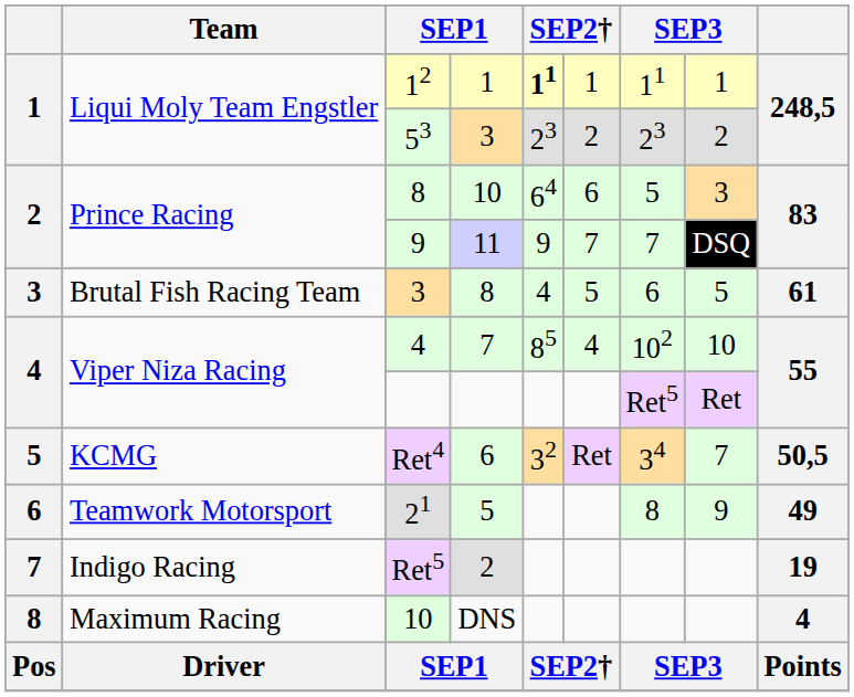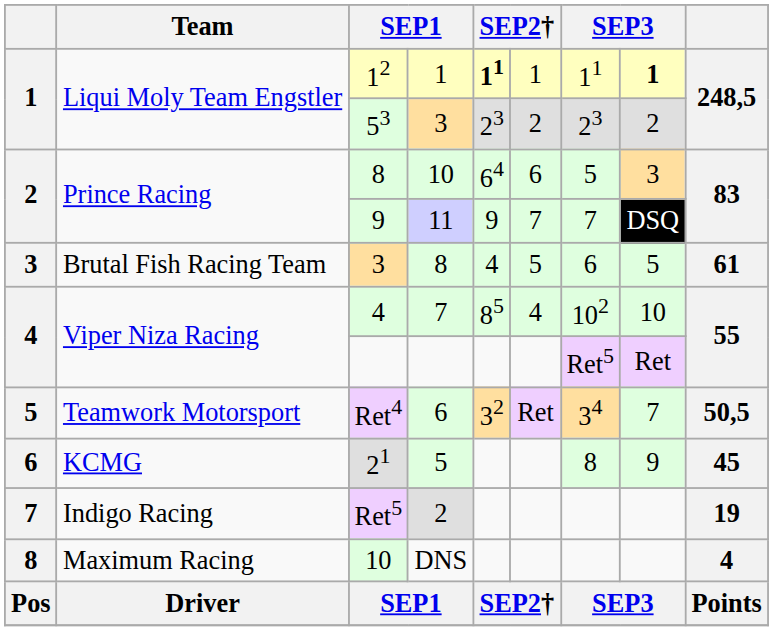 <table align=left| class="wikitable" style="font-size: 90%; text-align: center;">
 <tr valign="top">
 <th valign="middle"></th>
 <th valign="middle">Team</th>
 <th colspan="2"><a href='#'>SEP1</a></th>
 <th colspan="2"><a href='#'>SEP2</a>†</th>
 <th colspan="2"><a href='#'>SEP3</a></th>
 <th valign="middle"></th>
 </tr>
 <tr>
 <th rowspan="2">1</th>
 <td rowspan="2" align=left> <a href='#'>Liqui Moly Team Engstler</a></td>
 <td style="background:#ffffbf;">1<sup>2</sup></td>
 <td style="background:#ffffbf;">1</td>
 <td style="background:#ffffbf;"><strong>1<sup>1</sup></strong></td>
 <td style="background:#ffffbf;">1</td>
 <td style="background:#ffffbf;">1<sup>1</sup></td>
-<td style="background:#ffffbf;">1</td>
+<td style="background:#ffffbf;"><strong>1</strong></td>
 <th rowspan="2">248,5</th>
 </tr>
 <tr>
 <td style="background:#dfffdf;">5<sup>3</sup></td>
 <td style="background:#ffdf9f;">3</td>
 <td style="background:#dfdfdf;">2<sup>3</sup></td>
 <td style="background:#dfdfdf;">2</td>
 <td style="background:#dfdfdf;">2<sup>3</sup></td>
 <td style="background:#dfdfdf;">2</td>
 </tr>
 <tr>
 <th rowspan="2">2</th>
 <td rowspan="2" align=left> <a href='#'>Prince Racing</a></td>
 <td style="background:#dfffdf;">8</td>
 <td style="background:#dfffdf;">10</td>
 <td style="background:#dfffdf;">6<sup>4</sup></td>
 <td style="background:#dfffdf;">6</td>
 <td style="background:#dfffdf;">5</td>
 <td style="background:#ffdf9f;">3</td>
 <th rowspan="2">83</th>
 </tr>
 <tr>
 <td style="background:#dfffdf;">9</td>
 <td style="background:#cfcfff;">11</td>
 <td style="background:#dfffdf;">9</td>
 <td style="background:#dfffdf;">7</td>
 <td style="background:#dfffdf;">7</td>
 <td style="background:#000000; color:#ffffff;">DSQ</td>
 </tr>
 <tr>
 <th rowspan="1">3</th>
 <td rowspan="1" align=left> Brutal Fish Racing Team</td>
 <td style="background:#ffdf9f;">3</td>
 <td style="background:#dfffdf;">8</td>
 <td style="background:#dfffdf;">4</td>
 <td style="background:#dfffdf;">5</td>
 <td style="background:#dfffdf;">6</td>
 <td style="background:#dfffdf;">5</td>
 <th rowspan="1">61</th>
 </tr>
 <tr>
 <th rowspan="2">4</th>
 <td rowspan="2" align=left> <a href='#'>Viper Niza Racing</a></td>
 <td style="background:#dfffdf;">4</td>
 <td style="background:#dfffdf;">7</td>
 <td style="background:#dfffdf;">8<sup>5</sup></td>
 <td style="background:#dfffdf;">4</td>
 <td style="background:#dfffdf;">10<sup>2</sup></td>
 <td style="background:#dfffdf;">10</td>
 <th rowspan="2">55</th>
 </tr>
 <tr>
 <td></td>
 <td></td>
 <td></td>
 <td></td>
 <td style="background:#efcfff;">Ret<sup>5</sup></td>
 <td style="background:#efcfff;">Ret</td>
 </tr>
 <tr>
 <th rowspan="1">5</th>
-<td rowspan="1" align=left> <a href='#'>KCMG</a></td>
+<td rowspan="1" align=left> <a href='#'>Teamwork Motorsport</a></td>
 <td style="background:#efcfff;">Ret<sup>4</sup></td>
 <td style="background:#dfffdf;">6</td>
 <td style="background:#ffdf9f;">3<sup>2</sup></td>
 <td style="background:#efcfff;">Ret</td>
 <td style="background:#ffdf9f;">3<sup>4</sup></td>
 <td style="background:#dfffdf;">7</td>
 <th rowspan="1">50,5</th>
 </tr>
 <tr>
 <th rowspan="1">6</th>
-<td rowspan="1" align=left> <a href='#'>Teamwork Motorsport</a></td>
+<td rowspan="1" align=left> <a href='#'>KCMG</a></td>
 <td style="background:#dfdfdf;">2<sup>1</sup></td>
 <td style="background:#dfffdf;">5</td>
 <td></td>
 <td></td>
 <td style="background:#dfffdf;">8</td>
 <td style="background:#dfffdf;">9</td>
-<th rowspan="1">49</th>
+<th rowspan="1">45</th>
 </tr>
 <tr>
 <th rowspan="1">7</th>
 <td rowspan="1" align=left> Indigo Racing</td>
 <td style="background:#efcfff;">Ret<sup>5</sup></td>
 <td style="background:#dfdfdf;">2</td>
 <td></td>
 <td></td>
 <td></td>
 <td></td>
 <th rowspan="1">19</th>
 </tr>
 <tr>
 <th rowspan="1">8</th>
 <td rowspan="1" align=left> Maximum Racing</td>
 <td style="background:#dfffdf;">10</td>
 <td>DNS</td>
 <td></td>
 <td></td>
 <td></td>
 <td></td>
 <th rowspan="1">4</th>
 </tr>
 <tr>
 <th valign="middle">Pos</th>
 <th valign="middle">Driver</th>
 <th colspan="2"><a href='#'>SEP1</a></th>
 <th colspan="2"><a href='#'>SEP2</a>†</th>
 <th colspan="2"><a href='#'>SEP3</a></th>
 <th valign=middle>Points</th>
 </tr>
 <tr>
 </tr>
 </table>
